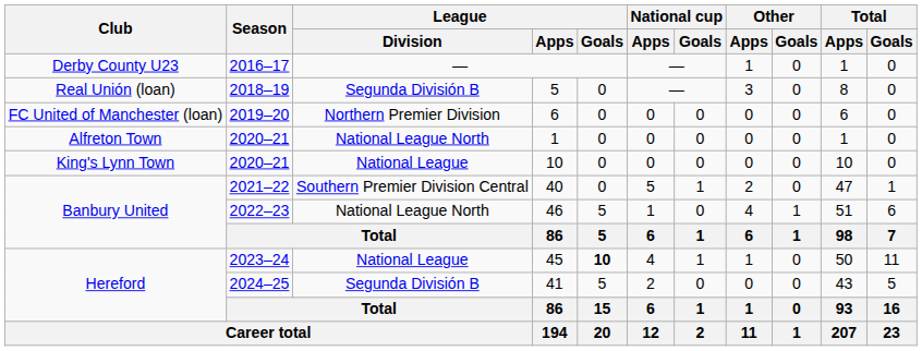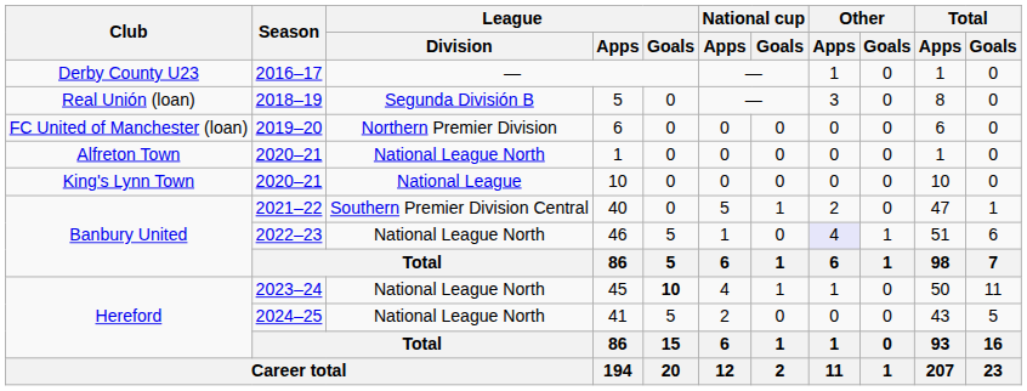 <table class="wikitable" style="text-align:center">
 <tr>
 <th rowspan="2">Club</th>
 <th rowspan="2">Season</th>
 <th colspan="3">League</th>
 <th colspan="2">National cup</th>
 <th colspan="2">Other</th>
 <th colspan="2">Total</th>
 </tr>
 <tr>
 <th>Division</th>
 <th>Apps</th>
 <th>Goals</th>
 <th>Apps</th>
 <th>Goals</th>
 <th>Apps</th>
 <th>Goals</th>
 <th>Apps</th>
 <th>Goals</th>
 </tr>
 <tr>
 <td><a href='#'>Derby County U23</a></td>
 <td><a href='#'>2016–17</a></td>
 <td colspan="3">—</td>
 <td colspan="2">—</td>
 <td>1</td>
 <td>0</td>
 <td>1</td>
 <td>0</td>
 </tr>
 <tr>
 <td><a href='#'>Real Unión</a> (loan)</td>
 <td><a href='#'>2018–19</a></td>
 <td><a href='#'>Segunda División B</a></td>
 <td>5</td>
 <td>0</td>
 <td colspan="2">—</td>
 <td>3</td>
 <td>0</td>
 <td>8</td>
 <td>0</td>
 </tr>
 <tr>
 <td><a href='#'>FC United of Manchester</a> (loan)</td>
 <td><a href='#'>2019–20</a></td>
 <td><a href='#'>Northern</a> Premier Division</td>
 <td>6</td>
 <td>0</td>
 <td>0</td>
 <td>0</td>
 <td>0</td>
 <td>0</td>
 <td>6</td>
 <td>0</td>
 </tr>
 <tr>
 <td><a href='#'>Alfreton Town</a></td>
 <td><a href='#'>2020–21</a></td>
 <td><a href='#'>National League North</a></td>
 <td>1</td>
 <td>0</td>
 <td>0</td>
 <td>0</td>
 <td>0</td>
 <td>0</td>
 <td>1</td>
 <td>0</td>
 </tr>
 <tr>
 <td><a href='#'>King's Lynn Town</a></td>
 <td><a href='#'>2020–21</a></td>
 <td><a href='#'>National League</a></td>
 <td>10</td>
 <td>0</td>
 <td>0</td>
 <td>0</td>
 <td>0</td>
 <td>0</td>
 <td>10</td>
 <td>0</td>
 </tr>
 <tr>
 <td rowspan="3"><a href='#'>Banbury United</a></td>
 <td><a href='#'>2021–22</a></td>
 <td><a href='#'>Southern</a> Premier Division Central</td>
 <td>40</td>
 <td>0</td>
 <td>5</td>
 <td>1</td>
 <td>2</td>
 <td>0</td>
 <td>47</td>
 <td>1</td>
 </tr>
 <tr>
 <td><a href='#'>2022–23</a></td>
 <td>National League North</td>
 <td>46</td>
 <td>5</td>
 <td>1</td>
 <td>0</td>
-<td>4</td>
+<td style="background: lavender;">4</td>
 <td>1</td>
 <td>51</td>
 <td>6</td>
 </tr>
 <tr>
 <th colspan="2">Total</th>
 <th>86</th>
 <th>5</th>
 <th>6</th>
 <th>1</th>
 <th>6</th>
 <th>1</th>
 <th>98</th>
 <th>7</th>
 </tr>
 <tr>
 <td rowspan="3"><a href='#'>Hereford</a></td>
 <td><a href='#'>2023–24</a></td>
-<td><a href='#'>National League</a></td>
+<td>National League North</td>
 <td>45</td>
 <td><strong>10</strong></td>
 <td>4</td>
 <td>1</td>
 <td>1</td>
 <td>0</td>
 <td>50</td>
 <td>11</td>
 </tr>
 <tr>
 <td><a href='#'>2024–25</a></td>
-<td><a href='#'>Segunda División B</a></td>
+<td>National League North</td>
 <td>41</td>
 <td>5</td>
 <td>2</td>
 <td>0</td>
 <td>0</td>
 <td>0</td>
 <td>43</td>
 <td>5</td>
 </tr>
 <tr>
 <th colspan="2">Total</th>
 <th>86</th>
 <th>15</th>
 <th>6</th>
 <th>1</th>
 <th>1</th>
 <th>0</th>
 <th>93</th>
 <th>16</th>
 </tr>
 <tr>
 <th colspan="3">Career total</th>
 <th>194</th>
 <th>20</th>
 <th>12</th>
 <th>2</th>
 <th>11</th>
 <th>1</th>
 <th>207</th>
 <th>23</th>
 </tr>
 </table>
